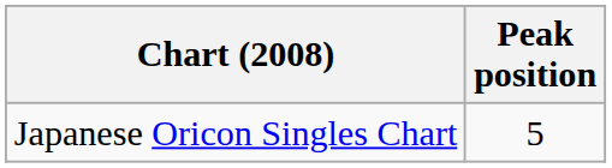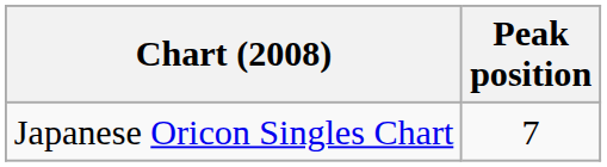 <table class="wikitable">
 <tr>
 <th>Chart (2008)</th>
 <th>Peak<br>position</th>
 </tr>
 <tr>
 <td>Japanese <a href='#'>Oricon Singles Chart</a></td>
-<td align="center">5</td>
+<td align="center">7</td>
 </tr>
 </table>
